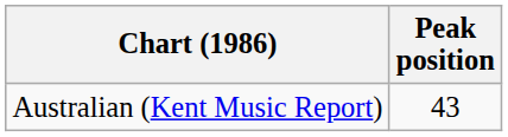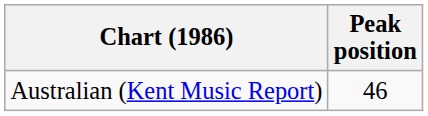 <table class="wikitable">
 <tr>
 <th>Chart (1986)</th>
 <th>Peak<br>position</th>
 </tr>
 <tr>
 <td>Australian (<a href='#'>Kent Music Report</a>)</td>
-<td align="center">43</td>
+<td align="center">46</td>
 </tr>
 </table>
